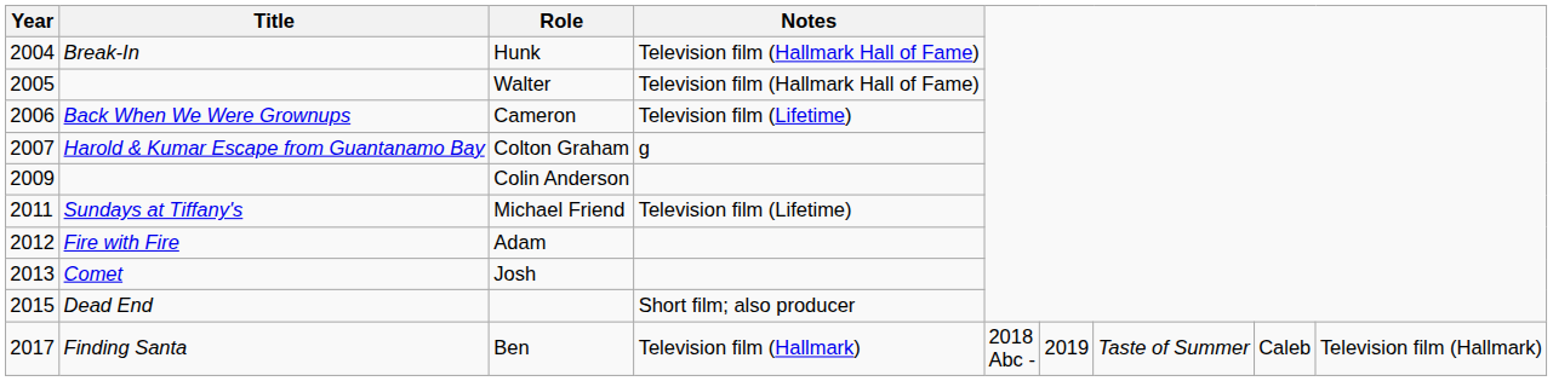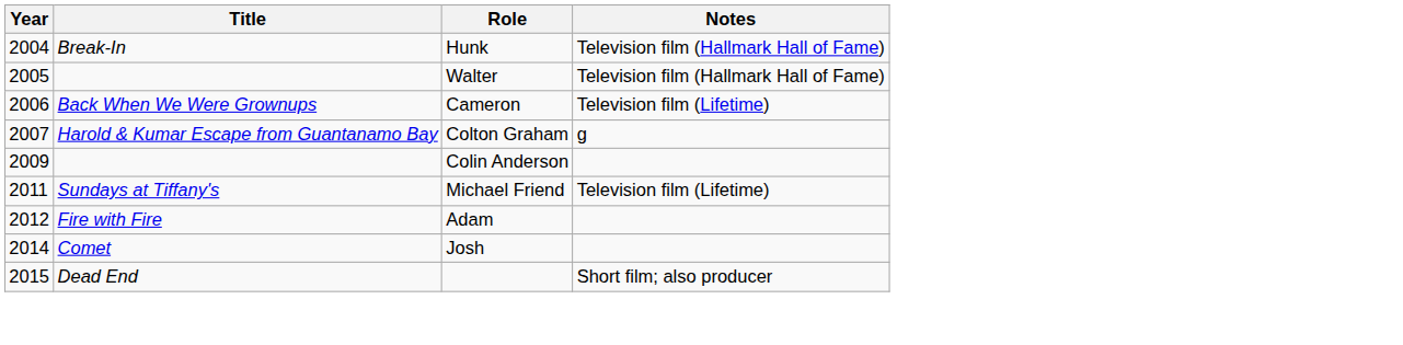 <table class="wikitable sortable">
 <tr>
 <th>Year</th>
 <th>Title</th>
 <th>Role</th>
 <th class="unsortable">Notes</th>
 </tr>
 <tr>
 <td>2004</td>
 <td><em>Break-In</em></td>
 <td>Hunk</td>
 <td>Television film (<a href='#'>Hallmark Hall of Fame</a>)</td>
 </tr>
 <tr>
 <td>2005</td>
 <td><em></em></td>
 <td>Walter</td>
 <td>Television film (Hallmark Hall of Fame)</td>
 </tr>
 <tr>
 <td>2006</td>
 <td><em><a href='#'>Back When We Were Grownups</a></em></td>
 <td>Cameron</td>
 <td>Television film (<a href='#'>Lifetime</a>)</td>
 </tr>
 <tr>
 <td>2007</td>
 <td><em><a href='#'>Harold & Kumar Escape from Guantanamo Bay</a></em></td>
 <td>Colton Graham</td>
 <td>g</td>
 </tr>
 <tr>
 <td>2009</td>
 <td><em></em></td>
 <td>Colin Anderson</td>
 <td></td>
 </tr>
 <tr>
 <td>2011</td>
 <td><em><a href='#'>Sundays at Tiffany's</a></em></td>
 <td>Michael Friend</td>
 <td Television film>Television film (Lifetime)</td>
 </tr>
 <tr>
 <td>2012</td>
 <td><em><a href='#'>Fire with Fire</a></em></td>
 <td>Adam</td>
 <td></td>
 </tr>
 <tr>
-<td>2013</td>
+<td>2014</td>
 <td><em><a href='#'>Comet</a></em></td>
 <td>Josh</td>
 <td></td>
 </tr>
 <tr>
 <td>2015</td>
 <td><em>Dead End</em></td>
 <td></td>
 <td>Short film; also producer</td>
 </tr>
-<tr>
-<td>2017</td>
-<td><em>Finding Santa</em></td>
-<td>Ben</td>
-<td>Television film (<a href='#'>Hallmark</a>)</td>
-<td>2018<br>Abc -</td>
-<td>2019</td>
-<td><em>Taste of Summer</em></td>
-<td>Caleb</td>
-<td>Television film (Hallmark)</td>
-</tr>
 </table>
